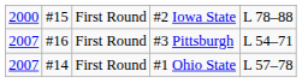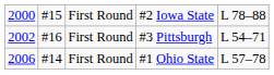 <table class="wikitable">
 <tr>
 <td><a href='#'>2000</a></td>
 <td>#15</td>
 <td>First Round</td>
 <td>#2 <a href='#'>Iowa State</a></td>
 <td>L 78–88</td>
 </tr>
 <tr>
-<td><a href='#'>2007</a></td>
+<td><a href='#'>2002</a></td>
 <td>#16</td>
 <td>First Round</td>
 <td>#3 <a href='#'>Pittsburgh</a></td>
 <td>L 54–71</td>
 </tr>
 <tr>
-<td><a href='#'>2007</a></td>
+<td><a href='#'>2006</a></td>
 <td>#14</td>
 <td>First Round</td>
 <td>#1 <a href='#'>Ohio State</a></td>
 <td>L 57–78</td>
 </tr>
 </table>
